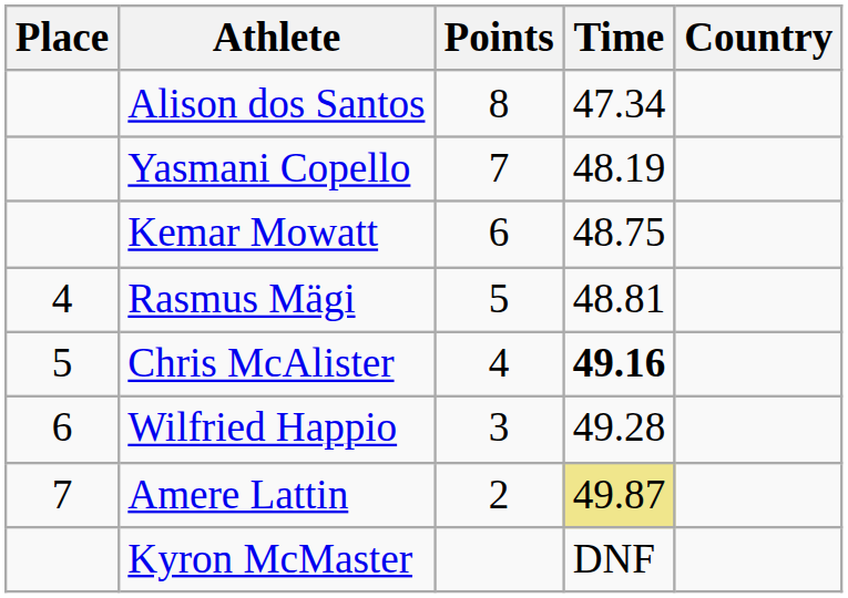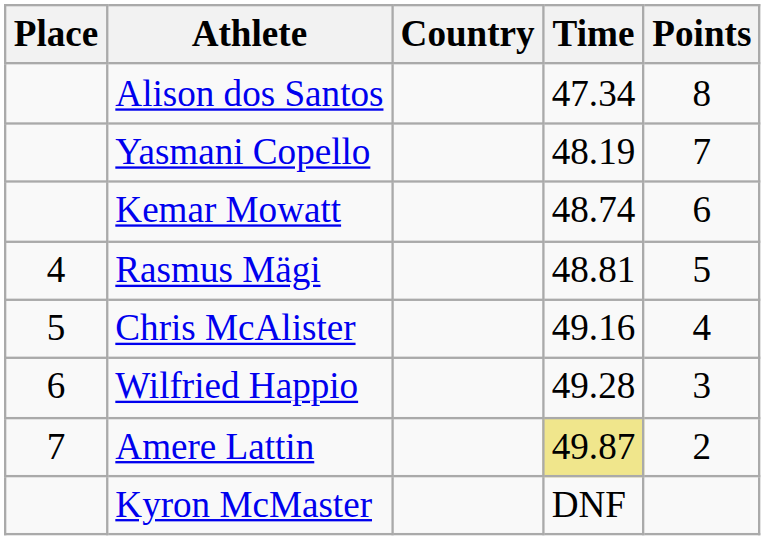 <table class="wikitable">
 <tr>
 <th>Place</th>
 <th>Athlete</th>
+<th>Country</th>
+<th>Time</th>
 <th>Points</th>
-<th>Time</th>
-<th>Country</th>
 </tr>
 <tr>
 <td align=center></td>
 <td><a href='#'>Alison dos Santos</a></td>
+<td></td>
+<td>47.34</td>
 <td align=center>8</td>
-<td>47.34</td>
-<td></td>
 </tr>
 <tr>
 <td align=center></td>
 <td><a href='#'>Yasmani Copello</a></td>
+<td></td>
+<td>48.19</td>
 <td align=center>7</td>
-<td>48.19</td>
-<td></td>
 </tr>
 <tr>
 <td align=center></td>
 <td><a href='#'>Kemar Mowatt</a></td>
+<td></td>
+<td>48.74</td>
 <td align=center>6</td>
-<td>48.75</td>
-<td></td>
 </tr>
 <tr>
 <td align=center>4</td>
 <td><a href='#'>Rasmus Mägi</a></td>
+<td></td>
+<td>48.81</td>
 <td align=center>5</td>
-<td>48.81</td>
-<td></td>
 </tr>
 <tr>
 <td align=center>5</td>
 <td><a href='#'>Chris McAlister</a></td>
+<td></td>
+<td>49.16</td>
 <td align=center>4</td>
-<td><strong>49.16</strong></td>
-<td></td>
 </tr>
 <tr>
 <td align=center>6</td>
 <td><a href='#'>Wilfried Happio</a></td>
+<td></td>
+<td>49.28</td>
 <td align=center>3</td>
-<td>49.28</td>
-<td></td>
 </tr>
 <tr>
 <td align=center>7</td>
 <td><a href='#'>Amere Lattin</a></td>
+<td></td>
+<td style="background: khaki;">49.87</td>
 <td align=center>2</td>
-<td style="background: khaki;">49.87</td>
-<td></td>
 </tr>
 <tr>
 <td align=center></td>
 <td><a href='#'>Kyron McMaster</a></td>
+<td></td>
+<td>DNF</td>
 <td align=center></td>
-<td>DNF</td>
-<td></td>
 </tr>
 </table>
